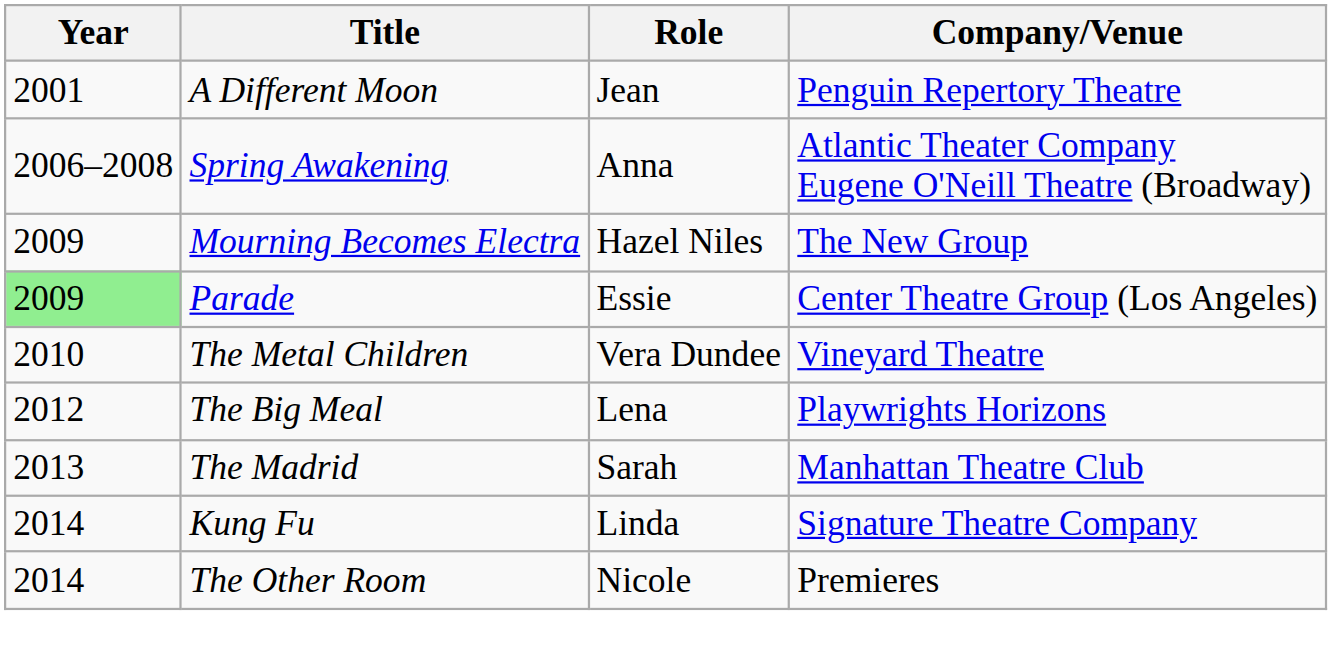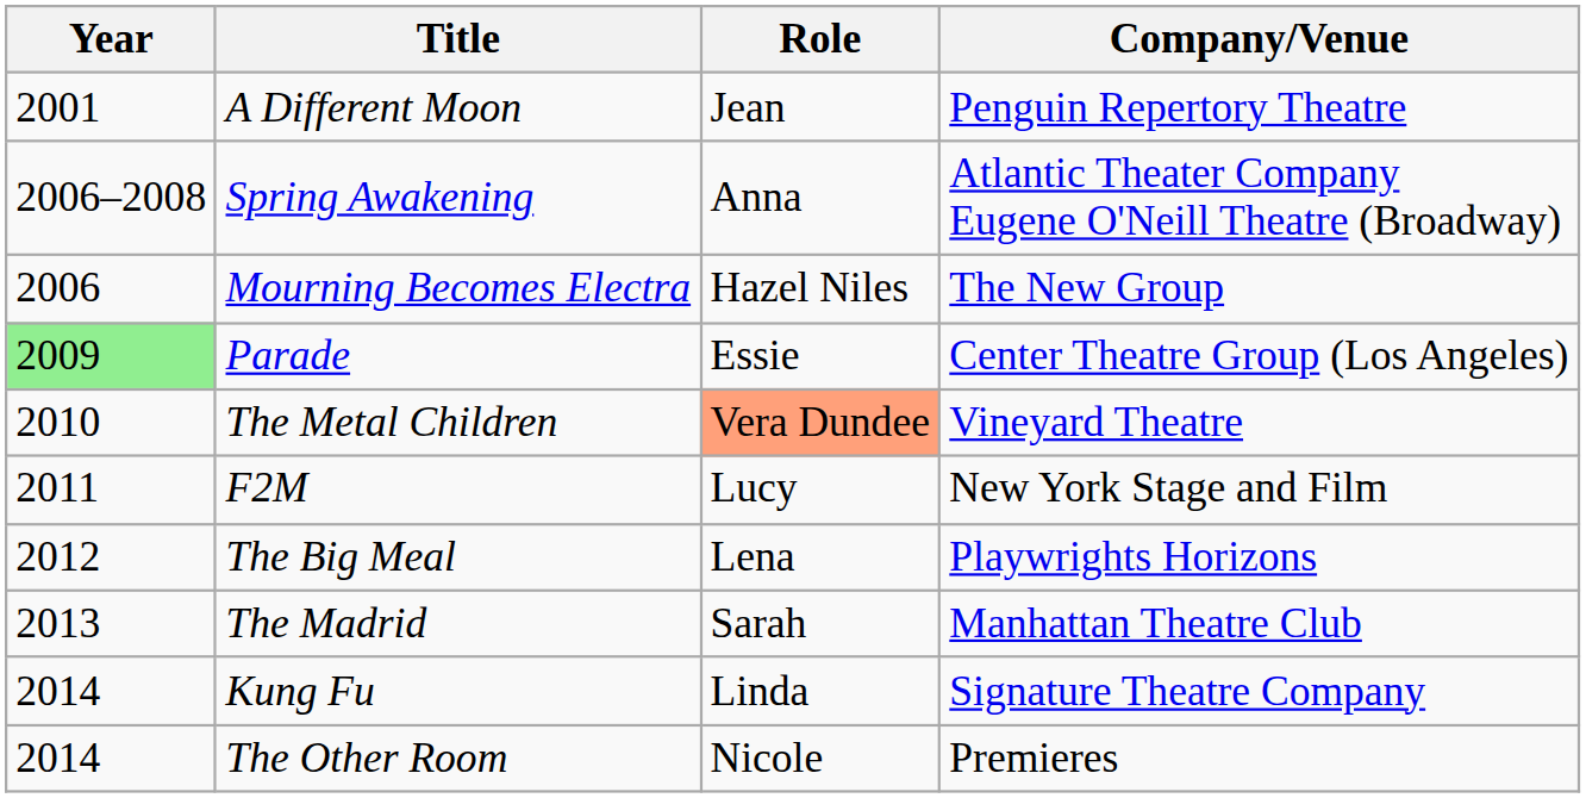 <table class="wikitable sortable">
 <tr>
 <th>Year</th>
 <th>Title</th>
 <th>Role</th>
 <th class="unsortable">Company/Venue</th>
 </tr>
 <tr>
 <td>2001</td>
 <td><em>A Different Moon</em></td>
 <td>Jean</td>
 <td><a href='#'>Penguin Repertory Theatre</a></td>
 </tr>
 <tr>
 <td>2006–2008</td>
 <td><em><a href='#'>Spring Awakening</a></em></td>
 <td>Anna</td>
 <td><a href='#'>Atlantic Theater Company</a><br><a href='#'>Eugene O'Neill Theatre</a> (Broadway)</td>
 </tr>
 <tr>
-<td>2009</td>
+<td>2006</td>
 <td><em><a href='#'>Mourning Becomes Electra</a></em></td>
 <td>Hazel Niles</td>
 <td><a href='#'>The New Group</a></td>
 </tr>
 <tr>
 <td style="background: lightgreen;">2009</td>
 <td><em><a href='#'>Parade</a></em></td>
 <td>Essie</td>
 <td><a href='#'>Center Theatre Group</a> (Los Angeles)</td>
 </tr>
 <tr>
 <td>2010</td>
 <td><em>The Metal Children</em></td>
-<td>Vera Dundee</td>
+<td style="background: lightsalmon;">Vera Dundee</td>
 <td><a href='#'>Vineyard Theatre</a></td>
+</tr>
+<tr>
+<td>2011</td>
+<td><em>F2M</em></td>
+<td>Lucy</td>
+<td>New York Stage and Film</td>
 </tr>
 <tr>
 <td>2012</td>
 <td><em>The Big Meal</em></td>
 <td>Lena</td>
 <td><a href='#'>Playwrights Horizons</a></td>
 </tr>
 <tr>
 <td>2013</td>
 <td><em>The Madrid</em></td>
 <td>Sarah</td>
 <td><a href='#'>Manhattan Theatre Club</a></td>
 </tr>
 <tr>
 <td>2014</td>
 <td><em>Kung Fu</em></td>
 <td>Linda</td>
 <td><a href='#'>Signature Theatre Company</a></td>
 </tr>
 <tr>
 <td>2014</td>
 <td><em>The Other Room</em></td>
 <td>Nicole</td>
 <td>Premieres</td>
 </tr>
 </table>
